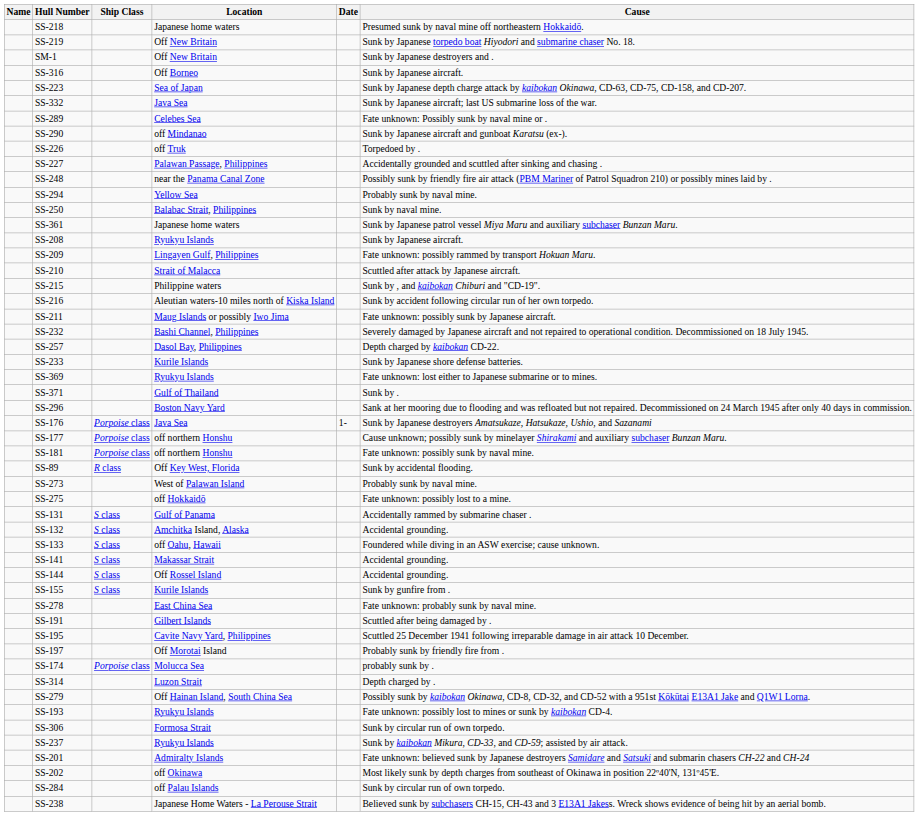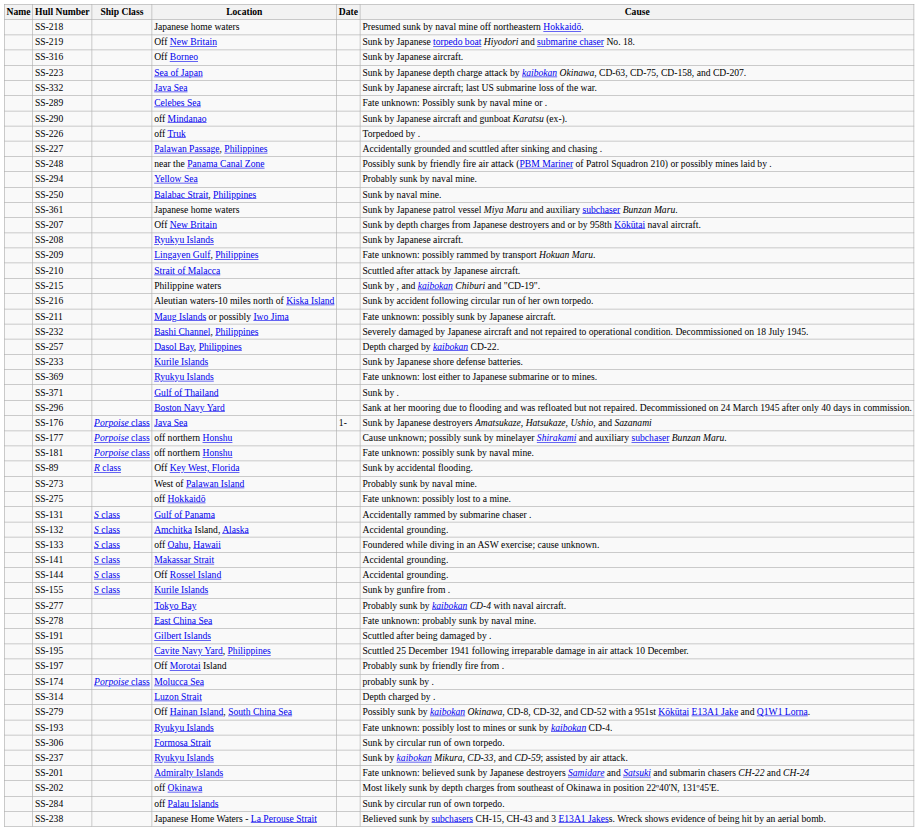 <table class="wikitable sortable">
 <tr>
 <th>Name</th>
 <th>Hull Number</th>
 <th>Ship Class</th>
 <th>Location</th>
 <th>Date</th>
 <th>Cause</th>
 </tr>
 <tr>
 <td></td>
 <td>SS-218</td>
 <td></td>
 <td>Japanese home waters</td>
 <td></td>
 <td>Presumed sunk by naval mine off northeastern <a href='#'>Hokkaidō</a>.</td>
 </tr>
 <tr>
 <td></td>
 <td>SS-219</td>
 <td></td>
 <td>Off <a href='#'>New Britain</a></td>
 <td></td>
 <td>Sunk by Japanese <a href='#'>torpedo boat</a> <em>Hiyodori</em> and <a href='#'>submarine chaser</a> No. 18.</td>
-</tr>
-<tr>
-<td></td>
-<td>SM-1</td>
-<td></td>
-<td>Off <a href='#'>New Britain</a></td>
-<td></td>
-<td>Sunk by Japanese destroyers  and .</td>
 </tr>
 <tr>
 <td></td>
 <td>SS-316</td>
 <td></td>
 <td>Off <a href='#'>Borneo</a></td>
 <td></td>
 <td>Sunk by Japanese aircraft.</td>
 </tr>
 <tr>
 <td></td>
 <td>SS-223</td>
 <td></td>
 <td><a href='#'>Sea of Japan</a></td>
 <td></td>
 <td>Sunk by Japanese depth charge attack by <em><a href='#'>kaibokan</a></em> <em>Okinawa</em>, CD-63, CD-75, CD-158, and CD-207.</td>
 </tr>
 <tr>
 <td></td>
 <td>SS-332</td>
 <td></td>
 <td><a href='#'>Java Sea</a></td>
 <td></td>
 <td>Sunk by Japanese aircraft; last US submarine loss of the war.</td>
 </tr>
 <tr>
 <td></td>
 <td>SS-289</td>
 <td></td>
 <td><a href='#'>Celebes Sea</a></td>
 <td></td>
 <td>Fate unknown: Possibly sunk by naval mine or .</td>
 </tr>
 <tr>
 <td></td>
 <td>SS-290</td>
 <td></td>
 <td>off <a href='#'>Mindanao</a></td>
 <td></td>
 <td>Sunk by Japanese aircraft and gunboat <em>Karatsu</em> (ex-).</td>
 </tr>
 <tr>
 <td></td>
 <td>SS-226</td>
 <td></td>
 <td>off <a href='#'>Truk</a></td>
 <td></td>
 <td>Torpedoed by .</td>
 </tr>
 <tr>
 <td></td>
 <td>SS-227</td>
 <td></td>
 <td><a href='#'>Palawan Passage</a>, <a href='#'>Philippines</a></td>
 <td></td>
 <td>Accidentally grounded and scuttled after sinking  and chasing .</td>
 </tr>
 <tr>
 <td></td>
 <td>SS-248</td>
 <td></td>
 <td>near the <a href='#'>Panama Canal Zone</a></td>
 <td></td>
 <td>Possibly sunk by friendly fire air attack (<a href='#'>PBM Mariner</a> of Patrol Squadron 210) or possibly mines laid by .</td>
 </tr>
 <tr>
 <td></td>
 <td>SS-294</td>
 <td></td>
 <td><a href='#'>Yellow Sea</a></td>
 <td></td>
 <td>Probably sunk by naval mine.</td>
 </tr>
 <tr>
 <td></td>
 <td>SS-250</td>
 <td></td>
 <td><a href='#'>Balabac Strait</a>, <a href='#'>Philippines</a></td>
 <td></td>
 <td>Sunk by naval mine.</td>
 </tr>
 <tr>
 <td></td>
 <td>SS-361</td>
 <td></td>
 <td>Japanese home waters</td>
 <td></td>
 <td>Sunk by Japanese patrol vessel <em>Miya Maru</em> and auxiliary <a href='#'>subchaser</a> <em>Bunzan Maru</em>.</td>
+</tr>
+<tr>
+<td></td>
+<td>SS-207</td>
+<td></td>
+<td>Off <a href='#'>New Britain</a></td>
+<td></td>
+<td>Sunk by depth charges from Japanese destroyers  and  or by 958th <a href='#'>Kōkūtai</a> naval aircraft.</td>
 </tr>
 <tr>
 <td></td>
 <td>SS-208</td>
 <td></td>
 <td><a href='#'>Ryukyu Islands</a></td>
 <td></td>
 <td>Sunk by Japanese aircraft.</td>
 </tr>
 <tr>
 <td></td>
 <td>SS-209</td>
 <td></td>
 <td><a href='#'>Lingayen Gulf</a>, <a href='#'>Philippines</a></td>
 <td></td>
 <td>Fate unknown: possibly rammed by transport <em>Hokuan Maru</em>.</td>
 </tr>
 <tr>
 <td></td>
 <td>SS-210</td>
 <td></td>
 <td><a href='#'>Strait of Malacca</a></td>
 <td></td>
 <td>Scuttled after attack by Japanese aircraft.</td>
 </tr>
 <tr>
 <td></td>
 <td>SS-215</td>
 <td></td>
 <td>Philippine waters</td>
 <td></td>
 <td>Sunk by , and <em><a href='#'>kaibokan</a></em> <em>Chiburi</em> and "CD-19".</td>
 </tr>
 <tr>
 <td></td>
 <td>SS-216</td>
 <td></td>
 <td>Aleutian waters-10 miles north of <a href='#'>Kiska Island</a></td>
 <td></td>
 <td>Sunk by accident following circular run of her own torpedo.</td>
 </tr>
 <tr>
 <td></td>
 <td>SS-211</td>
 <td></td>
 <td><a href='#'>Maug Islands</a> or possibly <a href='#'>Iwo Jima</a></td>
 <td></td>
 <td>Fate unknown: possibly sunk by Japanese aircraft.</td>
 </tr>
 <tr>
 <td></td>
 <td>SS-232</td>
 <td></td>
 <td><a href='#'>Bashi Channel</a>, <a href='#'>Philippines</a></td>
 <td></td>
 <td>Severely damaged by Japanese aircraft and not repaired to operational condition.  Decommissioned on 18 July 1945.</td>
 </tr>
 <tr>
 <td></td>
 <td>SS-257</td>
 <td></td>
 <td><a href='#'>Dasol Bay</a>, <a href='#'>Philippines</a></td>
 <td></td>
 <td>Depth charged by <em><a href='#'>kaibokan</a></em> CD-22.</td>
 </tr>
 <tr>
 <td></td>
 <td>SS-233</td>
 <td></td>
 <td><a href='#'>Kurile Islands</a></td>
 <td></td>
 <td>Sunk by Japanese shore defense batteries.</td>
 </tr>
 <tr>
 <td></td>
 <td>SS-369</td>
 <td></td>
 <td><a href='#'>Ryukyu Islands</a></td>
 <td></td>
 <td>Fate unknown: lost either to Japanese submarine or to mines.</td>
 </tr>
 <tr>
 <td></td>
 <td>SS-371</td>
 <td></td>
 <td><a href='#'>Gulf of Thailand</a></td>
 <td></td>
 <td>Sunk by .</td>
 </tr>
 <tr>
 <td></td>
 <td>SS-296</td>
 <td></td>
 <td><a href='#'>Boston Navy Yard</a></td>
 <td></td>
 <td>Sank at her mooring due to flooding and was refloated but not repaired. Decommissioned on 24 March 1945 after only 40 days in commission.</td>
 </tr>
 <tr>
 <td></td>
 <td>SS-176</td>
 <td><a href='#'><em>Porpoise</em> class</a></td>
 <td><a href='#'>Java Sea</a></td>
 <td>1-</td>
 <td>Sunk by Japanese destroyers <em>Amatsukaze, Hatsukaze, Ushio</em>, and <em>Sazanami</em></td>
 </tr>
 <tr>
 <td></td>
 <td>SS-177</td>
 <td><a href='#'><em>Porpoise</em> class</a></td>
 <td>off northern <a href='#'>Honshu</a></td>
 <td></td>
 <td>Cause unknown; possibly sunk by minelayer <a href='#'><em>Shirakami</em></a> and auxiliary <a href='#'>subchaser</a> <em>Bunzan Maru</em>.</td>
 </tr>
 <tr>
 <td></td>
 <td>SS-181</td>
 <td><a href='#'><em>Porpoise</em> class</a></td>
 <td>off northern <a href='#'>Honshu</a></td>
 <td></td>
 <td>Fate unknown: possibly sunk by naval mine.</td>
 </tr>
 <tr>
 <td></td>
 <td>SS-89</td>
 <td><a href='#'><em>R</em> class</a></td>
 <td>Off <a href='#'>Key West, Florida</a></td>
 <td></td>
 <td>Sunk by accidental flooding.</td>
 </tr>
 <tr>
 <td></td>
 <td>SS-273</td>
 <td></td>
 <td>West of <a href='#'>Palawan Island</a></td>
 <td></td>
 <td>Probably sunk by naval mine.</td>
 </tr>
 <tr>
 <td></td>
 <td>SS-275</td>
 <td></td>
 <td>off <a href='#'>Hokkaidō</a></td>
 <td></td>
 <td>Fate unknown: possibly lost to a mine.</td>
 </tr>
 <tr>
 <td></td>
 <td>SS-131</td>
 <td><a href='#'><em>S</em> class</a></td>
 <td><a href='#'>Gulf of Panama</a></td>
 <td></td>
 <td>Accidentally rammed by submarine chaser .</td>
 </tr>
 <tr>
 <td></td>
 <td>SS-132</td>
 <td><a href='#'><em>S</em> class</a></td>
 <td><a href='#'>Amchitka</a> Island, <a href='#'>Alaska</a></td>
 <td></td>
 <td>Accidental grounding.</td>
 </tr>
 <tr>
 <td></td>
 <td>SS-133</td>
 <td><a href='#'><em>S</em> class</a></td>
 <td>off <a href='#'>Oahu</a>, <a href='#'>Hawaii</a></td>
 <td></td>
 <td>Foundered while diving in an ASW exercise; cause unknown.</td>
 </tr>
 <tr>
 <td></td>
 <td>SS-141</td>
 <td><a href='#'><em>S</em> class</a></td>
 <td><a href='#'>Makassar Strait</a></td>
 <td></td>
 <td>Accidental grounding.</td>
 </tr>
 <tr>
 <td></td>
 <td>SS-144</td>
 <td><a href='#'><em>S</em> class</a></td>
 <td>Off <a href='#'>Rossel Island</a></td>
 <td></td>
 <td>Accidental grounding.</td>
 </tr>
 <tr>
 <td></td>
 <td>SS-155</td>
 <td><a href='#'><em>S</em> class</a></td>
 <td><a href='#'>Kurile Islands</a></td>
 <td></td>
 <td>Sunk by gunfire from .</td>
 </tr>
 <tr>
 <td></td>
+<td>SS-277</td>
+<td></td>
+<td><a href='#'>Tokyo Bay</a></td>
+<td></td>
+<td>Probably sunk by <em><a href='#'>kaibokan</a></em> <em>CD-4</em> with naval aircraft.</td>
+</tr>
+<tr>
+<td></td>
 <td>SS-278</td>
 <td></td>
 <td><a href='#'>East China Sea</a></td>
 <td></td>
 <td>Fate unknown: probably sunk by naval mine.</td>
 </tr>
 <tr>
 <td></td>
 <td>SS-191</td>
 <td></td>
 <td><a href='#'>Gilbert Islands</a></td>
 <td></td>
 <td>Scuttled after being damaged by .</td>
 </tr>
 <tr>
 <td></td>
 <td>SS-195</td>
 <td></td>
 <td><a href='#'>Cavite Navy Yard</a>, <a href='#'>Philippines</a></td>
 <td></td>
 <td>Scuttled 25 December 1941 following irreparable damage in air attack 10 December.</td>
 </tr>
 <tr>
 <td></td>
 <td>SS-197</td>
 <td></td>
 <td>Off <a href='#'>Morotai</a> Island</td>
 <td></td>
 <td>Probably sunk by friendly fire from .</td>
 </tr>
 <tr>
 <td></td>
 <td>SS-174</td>
 <td><a href='#'><em>Porpoise</em> class</a></td>
 <td><a href='#'>Molucca Sea</a></td>
 <td></td>
 <td>probably sunk by .</td>
 </tr>
 <tr>
 <td></td>
 <td>SS-314</td>
 <td></td>
 <td><a href='#'>Luzon Strait</a></td>
 <td></td>
 <td>Depth charged by .</td>
 </tr>
 <tr>
 <td></td>
 <td>SS-279</td>
 <td></td>
 <td>Off <a href='#'>Hainan Island</a>, <a href='#'>South China Sea</a></td>
 <td></td>
 <td>Possibly sunk by <em><a href='#'>kaibokan</a></em> <em>Okinawa</em>, CD-8, CD-32, and CD-52 with a 951st <a href='#'>Kōkūtai</a> <a href='#'>E13A1 Jake</a> and <a href='#'>Q1W1 Lorna</a>.</td>
 </tr>
 <tr>
 <td></td>
 <td>SS-193</td>
 <td></td>
 <td><a href='#'>Ryukyu Islands</a></td>
 <td></td>
 <td>Fate unknown: possibly lost to mines or sunk by <em><a href='#'>kaibokan</a></em> CD-4.</td>
 </tr>
 <tr>
 <td></td>
 <td>SS-306</td>
 <td></td>
 <td><a href='#'>Formosa Strait</a></td>
 <td></td>
 <td>Sunk by circular run of own torpedo.</td>
 </tr>
 <tr>
 <td></td>
 <td>SS-237</td>
 <td></td>
 <td><a href='#'>Ryukyu Islands</a></td>
 <td></td>
 <td>Sunk by <em><a href='#'>kaibokan</a></em> <em>Mikura</em>, <em>CD-33</em>, and <em>CD-59</em>; assisted by air attack.</td>
 </tr>
 <tr>
 <td></td>
 <td>SS-201</td>
 <td></td>
 <td><a href='#'>Admiralty Islands</a></td>
 <td></td>
 <td>Fate unknown: believed sunk by Japanese destroyers <em><a href='#'>Samidare</a></em> and <em><a href='#'>Satsuki</a></em> and submarin chasers <em>CH-22</em> and <em>CH-24</em></td>
 </tr>
 <tr>
 <td></td>
 <td>SS-202</td>
 <td></td>
 <td>off <a href='#'>Okinawa</a></td>
 <td></td>
 <td>Most likely sunk by depth charges from  southeast of Okinawa in position 22º40'N, 131º45'E.</td>
 </tr>
 <tr>
 <td></td>
 <td>SS-284</td>
 <td></td>
 <td>off <a href='#'>Palau Islands</a></td>
 <td></td>
 <td>Sunk by circular run of own torpedo.</td>
 </tr>
 <tr>
 <td></td>
 <td>SS-238</td>
 <td></td>
 <td>Japanese Home Waters - <a href='#'>La Perouse Strait</a></td>
 <td></td>
 <td>Believed sunk by <a href='#'>subchasers</a> CH-15, CH-43 and 3 <a href='#'>E13A1 Jakes</a>s.  Wreck shows evidence of being hit by an aerial bomb.</td>
 </tr>
 </table>
